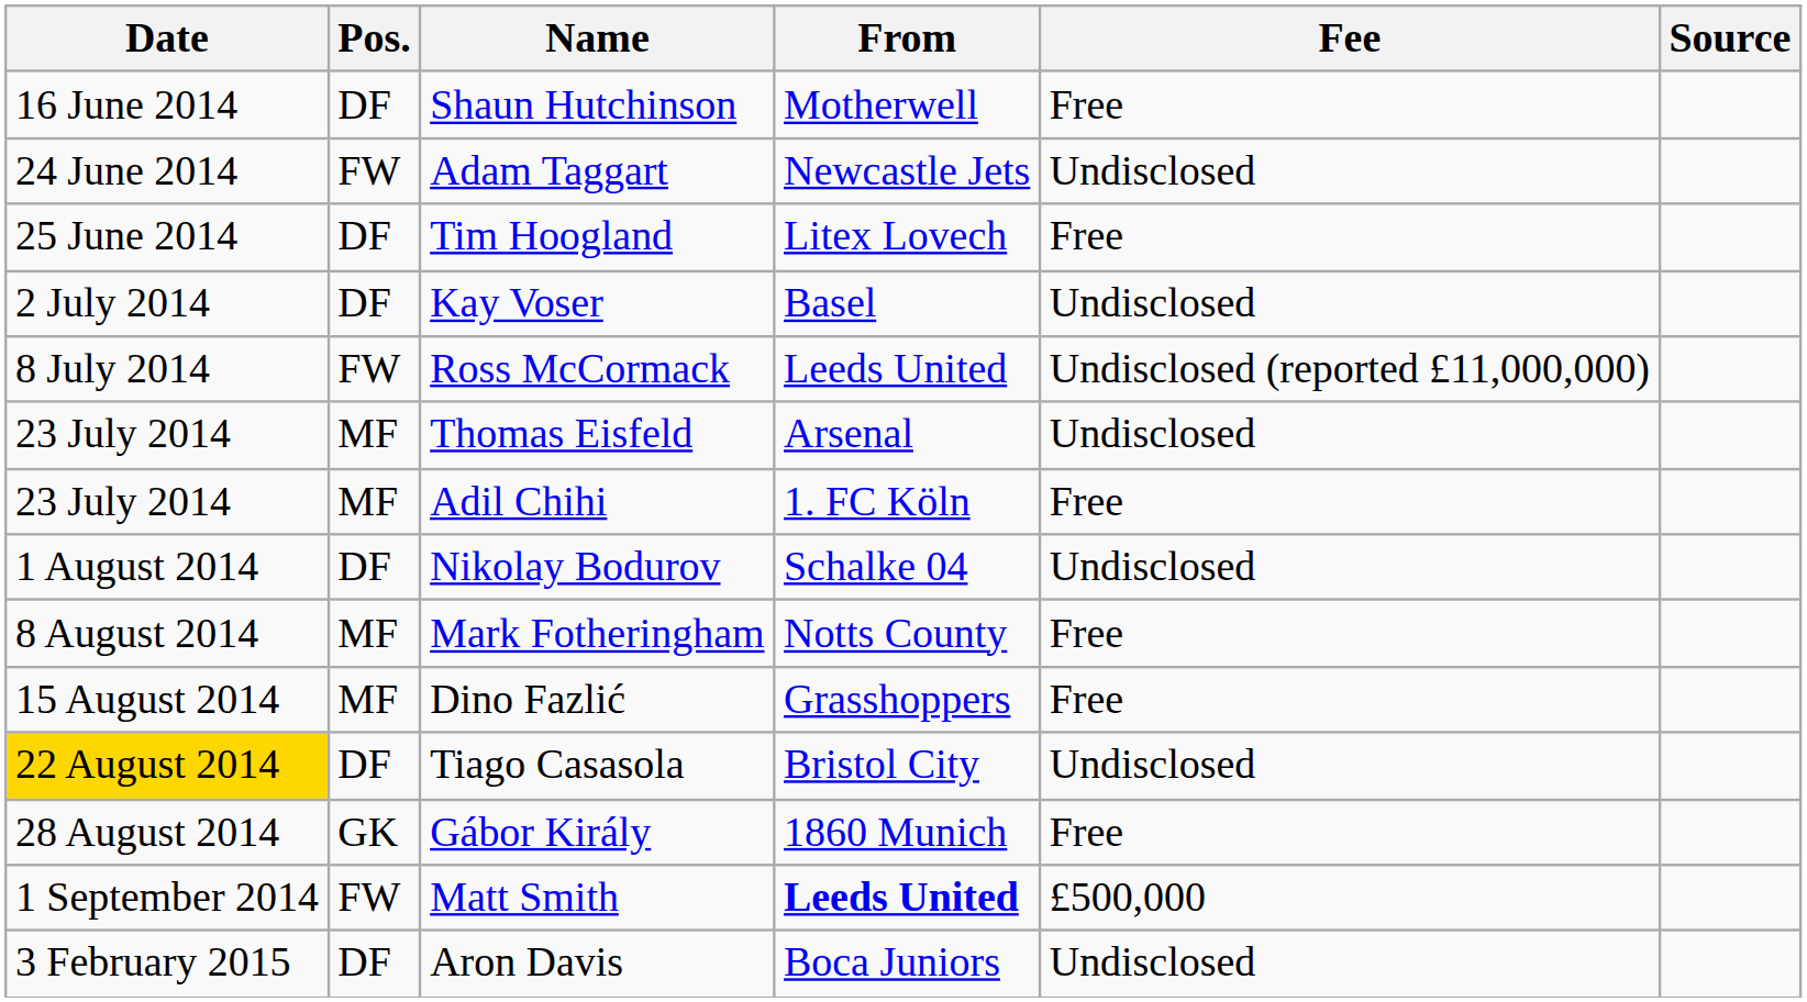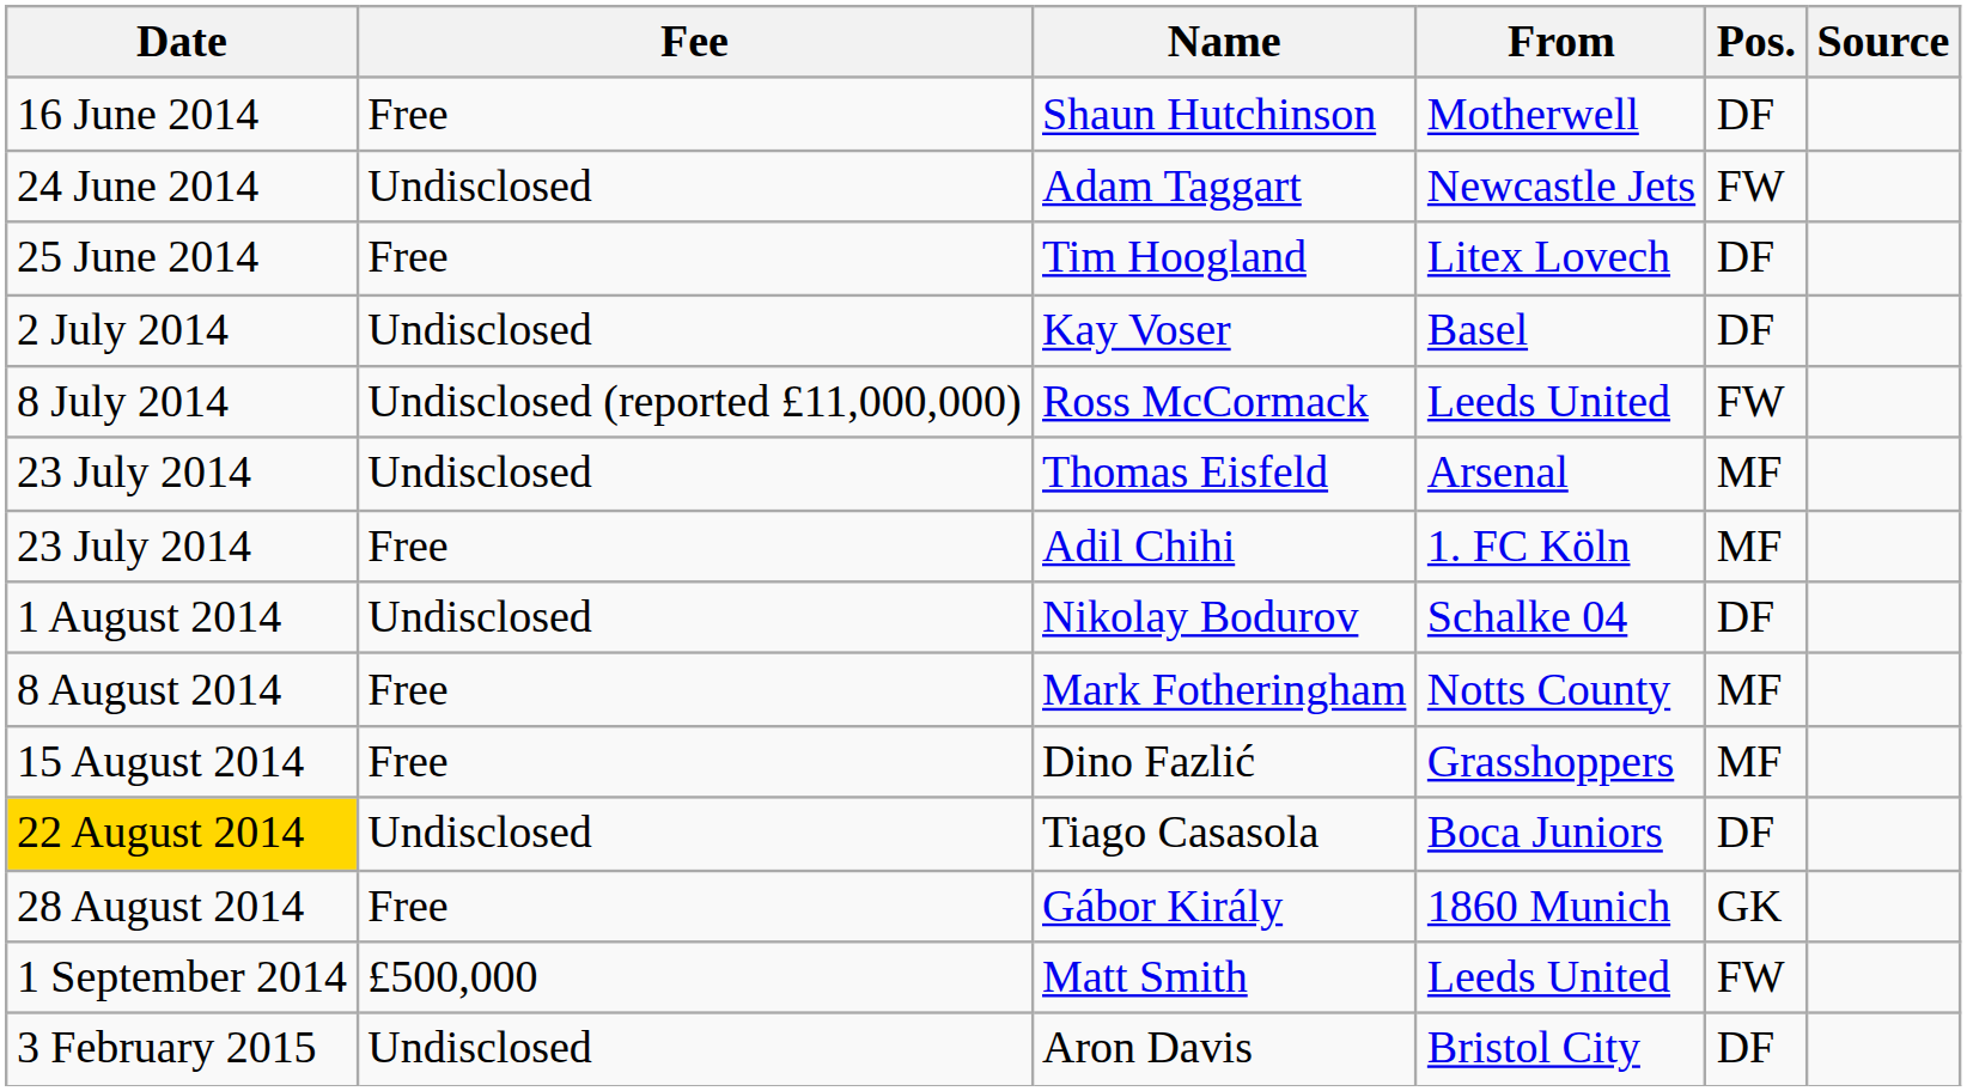 <table class="wikitable" style="text-align:left">
 <tr>
 <th>Date</th>
-<th>Pos.</th>
+<th>Fee</th>
 <th>Name</th>
 <th>From</th>
-<th>Fee</th>
+<th>Pos.</th>
 <th>Source</th>
 </tr>
 <tr>
 <td>16 June 2014</td>
-<td>DF</td>
+<td>Free</td>
 <td> <a href='#'>Shaun Hutchinson</a></td>
 <td> <a href='#'>Motherwell</a></td>
-<td>Free</td>
+<td>DF</td>
 <td></td>
 </tr>
 <tr>
 <td>24 June 2014</td>
-<td>FW</td>
+<td>Undisclosed</td>
 <td> <a href='#'>Adam Taggart</a></td>
 <td> <a href='#'>Newcastle Jets</a></td>
-<td>Undisclosed</td>
+<td>FW</td>
 <td></td>
 </tr>
 <tr>
 <td>25 June 2014</td>
-<td>DF</td>
+<td>Free</td>
 <td> <a href='#'>Tim Hoogland</a></td>
 <td> <a href='#'>Litex Lovech</a></td>
-<td>Free</td>
+<td>DF</td>
 <td></td>
 </tr>
 <tr>
 <td>2 July 2014</td>
-<td>DF</td>
+<td>Undisclosed</td>
 <td> <a href='#'>Kay Voser</a></td>
 <td> <a href='#'>Basel</a></td>
-<td>Undisclosed</td>
+<td>DF</td>
 <td></td>
 </tr>
 <tr>
 <td>8 July 2014</td>
-<td>FW</td>
+<td>Undisclosed (reported £11,000,000)</td>
 <td> <a href='#'>Ross McCormack</a></td>
 <td> <a href='#'>Leeds United</a></td>
-<td>Undisclosed (reported £11,000,000)</td>
+<td>FW</td>
 <td></td>
 </tr>
 <tr>
 <td>23 July 2014</td>
-<td>MF</td>
+<td>Undisclosed</td>
 <td> <a href='#'>Thomas Eisfeld</a></td>
 <td> <a href='#'>Arsenal</a></td>
-<td>Undisclosed</td>
+<td>MF</td>
 <td></td>
 </tr>
 <tr>
 <td>23 July 2014</td>
-<td>MF</td>
+<td>Free</td>
 <td> <a href='#'>Adil Chihi</a></td>
 <td> <a href='#'>1. FC Köln</a></td>
-<td>Free</td>
+<td>MF</td>
 <td></td>
 </tr>
 <tr>
 <td>1 August 2014</td>
-<td>DF</td>
+<td>Undisclosed</td>
 <td> <a href='#'>Nikolay Bodurov</a></td>
 <td> <a href='#'>Schalke 04</a></td>
-<td>Undisclosed</td>
+<td>DF</td>
 <td></td>
 </tr>
 <tr>
 <td>8 August 2014</td>
-<td>MF</td>
+<td>Free</td>
 <td> <a href='#'>Mark Fotheringham</a></td>
 <td> <a href='#'>Notts County</a></td>
-<td>Free</td>
+<td>MF</td>
 <td></td>
 </tr>
 <tr>
 <td>15 August 2014</td>
-<td>MF</td>
+<td>Free</td>
 <td> Dino Fazlić</td>
 <td> <a href='#'>Grasshoppers</a></td>
-<td>Free</td>
+<td>MF</td>
 <td></td>
 </tr>
 <tr>
 <td style="background: gold;">22 August 2014</td>
+<td>Undisclosed</td>
+<td> Tiago Casasola</td>
+<td> <a href='#'>Boca Juniors</a></td>
 <td>DF</td>
-<td> Tiago Casasola</td>
-<td> <a href='#'>Bristol City</a></td>
-<td>Undisclosed</td>
 <td></td>
 </tr>
 <tr>
 <td>28 August 2014</td>
-<td>GK</td>
+<td>Free</td>
 <td> <a href='#'>Gábor Király</a></td>
 <td> <a href='#'>1860 Munich</a></td>
-<td>Free</td>
+<td>GK</td>
 <td></td>
 </tr>
 <tr>
 <td>1 September 2014</td>
+<td>£500,000</td>
+<td> <a href='#'>Matt Smith</a></td>
+<td> <a href='#'>Leeds United</a></td>
 <td>FW</td>
-<td> <a href='#'>Matt Smith</a></td>
-<td><strong> <a href='#'>Leeds United</a></strong></td>
-<td>£500,000</td>
 <td></td>
 </tr>
 <tr>
 <td>3 February 2015</td>
+<td>Undisclosed</td>
+<td> Aron Davis</td>
+<td> <a href='#'>Bristol City</a></td>
 <td>DF</td>
-<td> Aron Davis</td>
-<td> <a href='#'>Boca Juniors</a></td>
-<td>Undisclosed</td>
 <td></td>
 </tr>
 </table>
